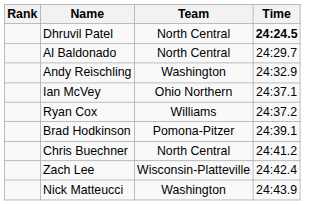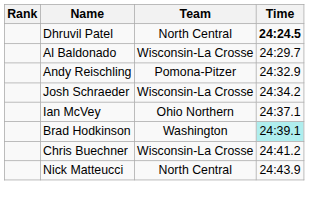 <table class="wikitable sortable" style="text-align:center">
 <tr>
 <th>Rank</th>
 <th>Name</th>
 <th>Team</th>
 <th>Time</th>
 </tr>
 <tr>
 <td></td>
 <td align=left>Dhruvil Patel</td>
 <td>North Central</td>
 <td><strong>24:24.5</strong></td>
 </tr>
 <tr>
 <td></td>
 <td align=left>Al Baldonado</td>
-<td>North Central</td>
+<td>Wisconsin-La Crosse</td>
 <td>24:29.7</td>
 </tr>
 <tr>
 <td></td>
 <td align=left>Andy Reischling</td>
-<td>Washington</td>
+<td>Pomona-Pitzer</td>
 <td>24:32.9</td>
+</tr>
+<tr>
+<td></td>
+<td align=left>Josh Schraeder</td>
+<td>Wisconsin-La Crosse</td>
+<td>24:34.2</td>
 </tr>
 <tr>
 <td></td>
 <td align=left>Ian McVey</td>
 <td>Ohio Northern</td>
 <td>24:37.1</td>
 </tr>
 <tr>
 <td></td>
-<td align=left>Ryan Cox</td>
-<td>Williams</td>
-<td>24:37.2</td>
-</tr>
-<tr>
-<td></td>
 <td align=left>Brad Hodkinson</td>
-<td>Pomona-Pitzer</td>
-<td>24:39.1</td>
+<td>Washington</td>
+<td style="background: paleturquoise;">24:39.1</td>
 </tr>
 <tr>
 <td></td>
 <td align=left>Chris Buechner</td>
-<td>North Central</td>
+<td>Wisconsin-La Crosse</td>
 <td>24:41.2</td>
 </tr>
 <tr>
 <td></td>
-<td align=left>Zach Lee</td>
-<td>Wisconsin-Platteville</td>
-<td>24:42.4</td>
-</tr>
-<tr>
-<td></td>
 <td align=left>Nick Matteucci</td>
-<td>Washington</td>
+<td>North Central</td>
 <td>24:43.9</td>
 </tr>
 </table>
